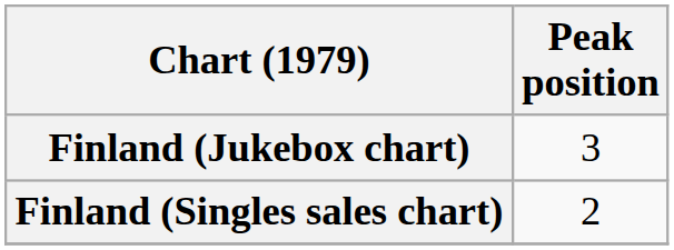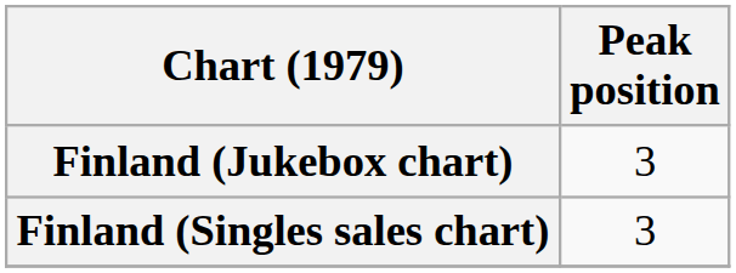 <table class="wikitable sortable plainrowheaders" style="text-align:center;">
 <tr>
 <th scope="col">Chart (1979)</th>
 <th scope="col">Peak<br>position</th>
 </tr>
 <tr>
 <th scope="row">Finland (Jukebox chart)</th>
 <td style="text-align:center">3</td>
 </tr>
 <tr>
 <th scope="row">Finland (Singles sales chart)</th>
-<td style="text-align:center">2</td>
+<td style="text-align:center">3</td>
 </tr>
 <tr>
 </tr>
 </table>
